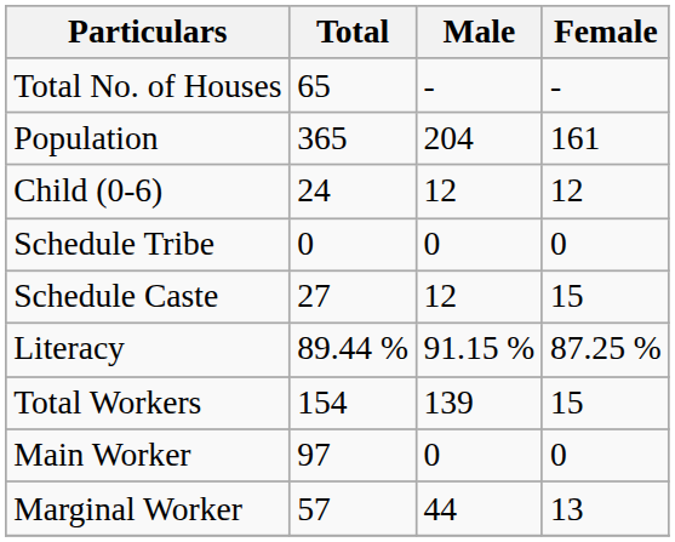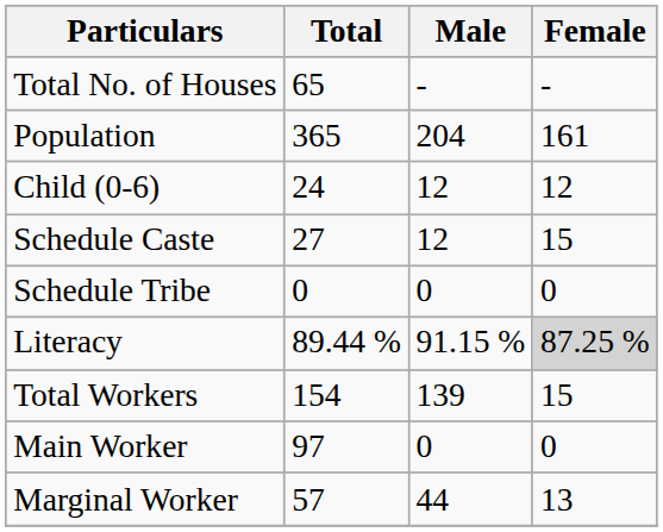 <table class="wikitable sortable">
 <tr>
 <th>Particulars</th>
 <th>Total</th>
 <th>Male</th>
 <th>Female</th>
 </tr>
 <tr>
 <td>Total No. of Houses</td>
 <td>65</td>
 <td>-</td>
 <td>-</td>
 </tr>
 <tr>
 <td>Population</td>
 <td>365</td>
 <td>204</td>
 <td>161</td>
 </tr>
 <tr>
 <td>Child (0-6)</td>
 <td>24</td>
 <td>12</td>
 <td>12</td>
 </tr>
 <tr>
+<td>Schedule Caste</td>
+<td>27</td>
+<td>12</td>
+<td>15</td>
+</tr>
+<tr>
 <td>Schedule Tribe</td>
 <td>0</td>
 <td>0</td>
 <td>0</td>
 </tr>
 <tr>
-<td>Schedule Caste</td>
-<td>27</td>
-<td>12</td>
-<td>15</td>
-</tr>
-<tr>
 <td>Literacy</td>
 <td>89.44 %</td>
 <td>91.15 %</td>
-<td>87.25 %</td>
+<td style="background: lightgrey;">87.25 %</td>
 </tr>
 <tr>
 <td>Total Workers</td>
 <td>154</td>
 <td>139</td>
 <td>15</td>
 </tr>
 <tr>
 <td>Main Worker</td>
 <td>97</td>
 <td>0</td>
 <td>0</td>
 </tr>
 <tr>
 <td>Marginal Worker</td>
 <td>57</td>
 <td>44</td>
 <td>13</td>
 </tr>
 <tr>
 </tr>
 </table>
